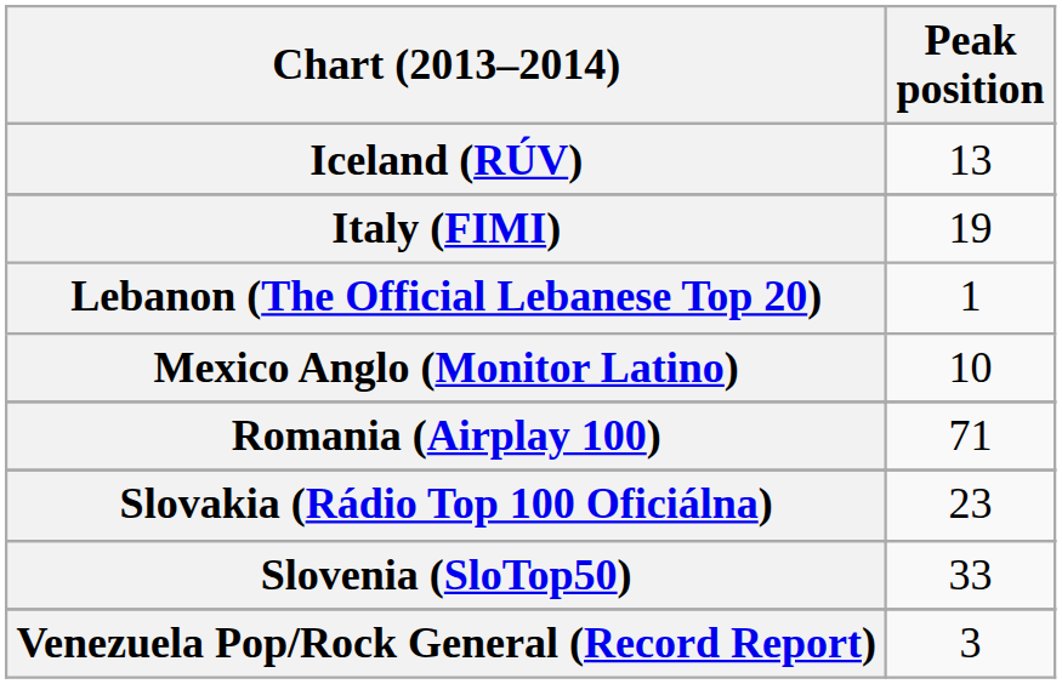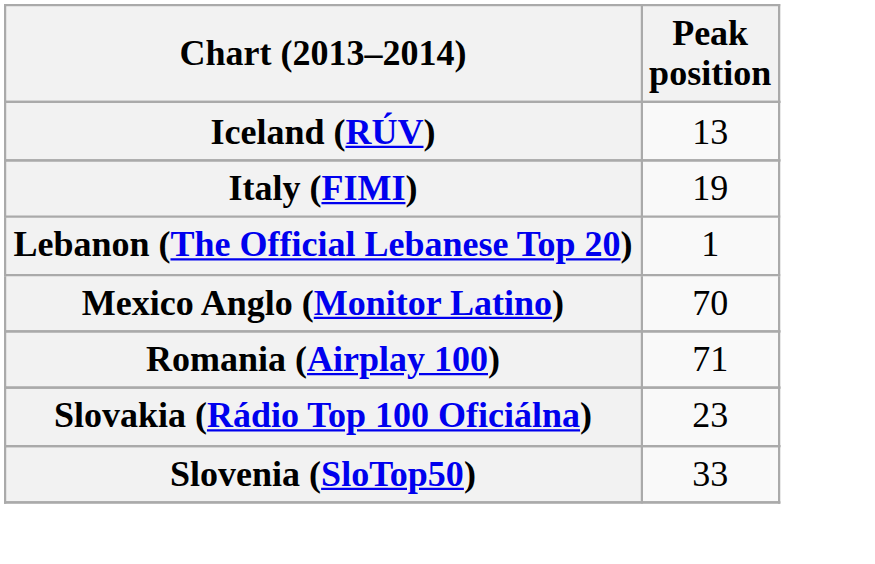 <table class="wikitable sortable plainrowheaders" style="text-align:center">
 <tr>
 <th scope="col">Chart (2013–2014)</th>
 <th scope="col">Peak<br>position</th>
 </tr>
 <tr>
 </tr>
 <tr>
 </tr>
 <tr>
 </tr>
 <tr>
 </tr>
 <tr>
 </tr>
 <tr>
 </tr>
 <tr>
 </tr>
 <tr>
 </tr>
 <tr>
 </tr>
 <tr>
 </tr>
 <tr>
 </tr>
 <tr>
 </tr>
 <tr>
 </tr>
 <tr>
 </tr>
 <tr>
 </tr>
 <tr>
 <th scope="row">Iceland (<a href='#'>RÚV</a>)</th>
 <td>13</td>
 </tr>
 <tr>
 </tr>
 <tr>
 </tr>
 <tr>
 <th scope="row">Italy (<a href='#'>FIMI</a>)</th>
 <td>19</td>
 </tr>
 <tr>
 <th scope="row">Lebanon (<a href='#'>The Official Lebanese Top 20</a>)</th>
 <td>1</td>
 </tr>
 <tr>
 <th scope="row">Mexico Anglo (<a href='#'>Monitor Latino</a>)</th>
-<td>10</td>
+<td>70</td>
 </tr>
 <tr>
 </tr>
 <tr>
 </tr>
 <tr>
 </tr>
 <tr>
 <th scope="row">Romania (<a href='#'>Airplay 100</a>)</th>
 <td>71</td>
 </tr>
 <tr>
 </tr>
 <tr>
 <th scope="row">Slovakia (<a href='#'>Rádio Top 100 Oficiálna</a>)</th>
 <td>23</td>
 </tr>
 <tr>
 </tr>
 <tr>
 <th scope="row">Slovenia (<a href='#'>SloTop50</a>)</th>
 <td>33</td>
 </tr>
 <tr>
 </tr>
 <tr>
 </tr>
 <tr>
 </tr>
 <tr>
 </tr>
 <tr>
 </tr>
 <tr>
 </tr>
 <tr>
 </tr>
 <tr>
 </tr>
 <tr>
 </tr>
 <tr>
 </tr>
 <tr>
 </tr>
 <tr>
 </tr>
-<tr>
-<th scope="row">Venezuela Pop/Rock General (<a href='#'>Record Report</a>)</th>
-<td>3</td>
-</tr>
 </table>
